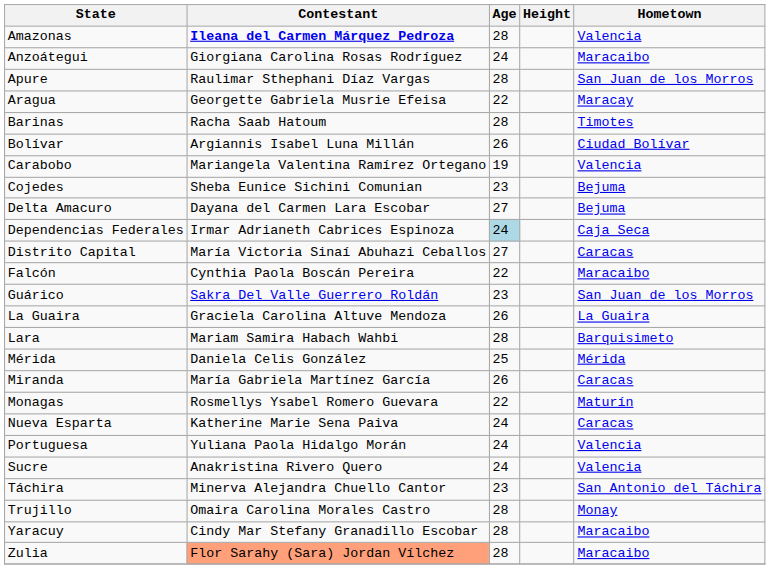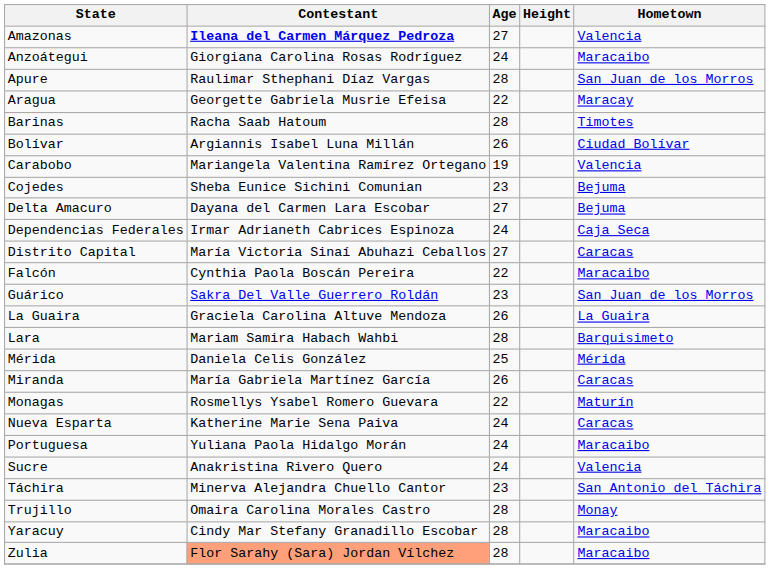 <table class="wikitable sortable" style="font-size: 95%;">
 <tr>
 <th>State</th>
 <th>Contestant</th>
 <th>Age</th>
 <th>Height</th>
 <th>Hometown</th>
 </tr>
 <tr>
 <td>Amazonas</td>
 <td><strong><a href='#'>Ileana del Carmen Márquez Pedroza</a></strong></td>
-<td>28</td>
+<td>27</td>
 <td></td>
 <td><a href='#'>Valencia</a></td>
 </tr>
 <tr>
 <td>Anzoátegui</td>
 <td>Giorgiana Carolina Rosas Rodríguez</td>
 <td>24</td>
 <td></td>
 <td><a href='#'>Maracaibo</a></td>
 </tr>
 <tr>
 <td>Apure</td>
 <td>Raulimar Sthephani Díaz Vargas</td>
 <td>28</td>
 <td></td>
 <td><a href='#'>San Juan de los Morros</a></td>
 </tr>
 <tr>
 <td>Aragua</td>
 <td>Georgette Gabriela Musrie Efeisa</td>
 <td>22</td>
 <td></td>
 <td><a href='#'>Maracay</a></td>
 </tr>
 <tr>
 <td>Barinas</td>
 <td>Racha Saab Hatoum</td>
 <td>28</td>
 <td></td>
 <td><a href='#'>Timotes</a></td>
 </tr>
 <tr>
 <td>Bolívar</td>
 <td>Argiannis Isabel Luna Millán</td>
 <td>26</td>
 <td></td>
 <td><a href='#'>Ciudad Bolívar</a></td>
 </tr>
 <tr>
 <td>Carabobo</td>
 <td>Mariangela Valentina Ramírez Ortegano</td>
 <td>19</td>
 <td></td>
 <td><a href='#'>Valencia</a></td>
 </tr>
 <tr>
 <td>Cojedes</td>
 <td>Sheba Eunice Sichini Comunian</td>
 <td>23</td>
 <td></td>
 <td><a href='#'>Bejuma</a></td>
 </tr>
 <tr>
 <td>Delta Amacuro</td>
 <td>Dayana del Carmen Lara Escobar</td>
 <td>27</td>
 <td></td>
 <td><a href='#'>Bejuma</a></td>
 </tr>
 <tr>
 <td>Dependencias Federales</td>
 <td>Irmar Adrianeth Cabrices Espinoza</td>
-<td style="background: lightblue;">24</td>
+<td>24</td>
 <td></td>
 <td><a href='#'>Caja Seca</a></td>
 </tr>
 <tr>
 <td>Distrito Capital</td>
 <td>María Victoria Sinaí Abuhazi Ceballos</td>
 <td>27</td>
 <td></td>
 <td><a href='#'>Caracas</a></td>
 </tr>
 <tr>
 <td>Falcón</td>
 <td>Cynthia Paola Boscán Pereira</td>
 <td>22</td>
 <td></td>
 <td><a href='#'>Maracaibo</a></td>
 </tr>
 <tr>
 <td>Guárico</td>
 <td><a href='#'>Sakra Del Valle Guerrero Roldán</a></td>
 <td>23</td>
 <td></td>
 <td><a href='#'>San Juan de los Morros</a></td>
 </tr>
 <tr>
 <td>La Guaira</td>
 <td>Graciela Carolina Altuve Mendoza</td>
 <td>26</td>
 <td></td>
 <td><a href='#'>La Guaira</a></td>
 </tr>
 <tr>
 <td>Lara</td>
 <td>Mariam Samira Habach Wahbi</td>
 <td>28</td>
 <td></td>
 <td><a href='#'>Barquisimeto</a></td>
 </tr>
 <tr>
 <td>Mérida</td>
 <td>Daniela Celis González</td>
 <td>25</td>
 <td></td>
 <td><a href='#'>Mérida</a></td>
 </tr>
 <tr>
 <td>Miranda</td>
 <td>María Gabriela Martínez García</td>
 <td>26</td>
 <td></td>
 <td><a href='#'>Caracas</a></td>
 </tr>
 <tr>
 <td>Monagas</td>
 <td>Rosmellys Ysabel Romero Guevara</td>
 <td>22</td>
 <td></td>
 <td><a href='#'>Maturín</a></td>
 </tr>
 <tr>
 <td>Nueva Esparta</td>
 <td>Katherine Marie Sena Paiva</td>
 <td>24</td>
 <td></td>
 <td><a href='#'>Caracas</a></td>
 </tr>
 <tr>
 <td>Portuguesa</td>
 <td>Yuliana Paola Hidalgo Morán</td>
 <td>24</td>
 <td></td>
-<td><a href='#'>Valencia</a></td>
+<td><a href='#'>Maracaibo</a></td>
 </tr>
 <tr>
 <td>Sucre</td>
 <td>Anakristina Rivero Quero</td>
 <td>24</td>
 <td></td>
 <td><a href='#'>Valencia</a></td>
 </tr>
 <tr>
 <td>Táchira</td>
 <td>Minerva Alejandra Chuello Cantor</td>
 <td>23</td>
 <td></td>
 <td><a href='#'>San Antonio del Táchira</a></td>
 </tr>
 <tr>
 <td>Trujillo</td>
 <td>Omaira Carolina Morales Castro</td>
 <td>28</td>
 <td></td>
 <td><a href='#'>Monay</a></td>
 </tr>
 <tr>
 <td>Yaracuy</td>
 <td>Cindy Mar Stefany Granadillo Escobar</td>
 <td>28</td>
 <td></td>
 <td><a href='#'>Maracaibo</a></td>
 </tr>
 <tr>
 <td>Zulia</td>
 <td style="background: lightsalmon;">Flor Sarahy (Sara) Jordan Vílchez</td>
 <td>28</td>
 <td></td>
 <td><a href='#'>Maracaibo</a></td>
 </tr>
 <tr>
 </tr>
 </table>
